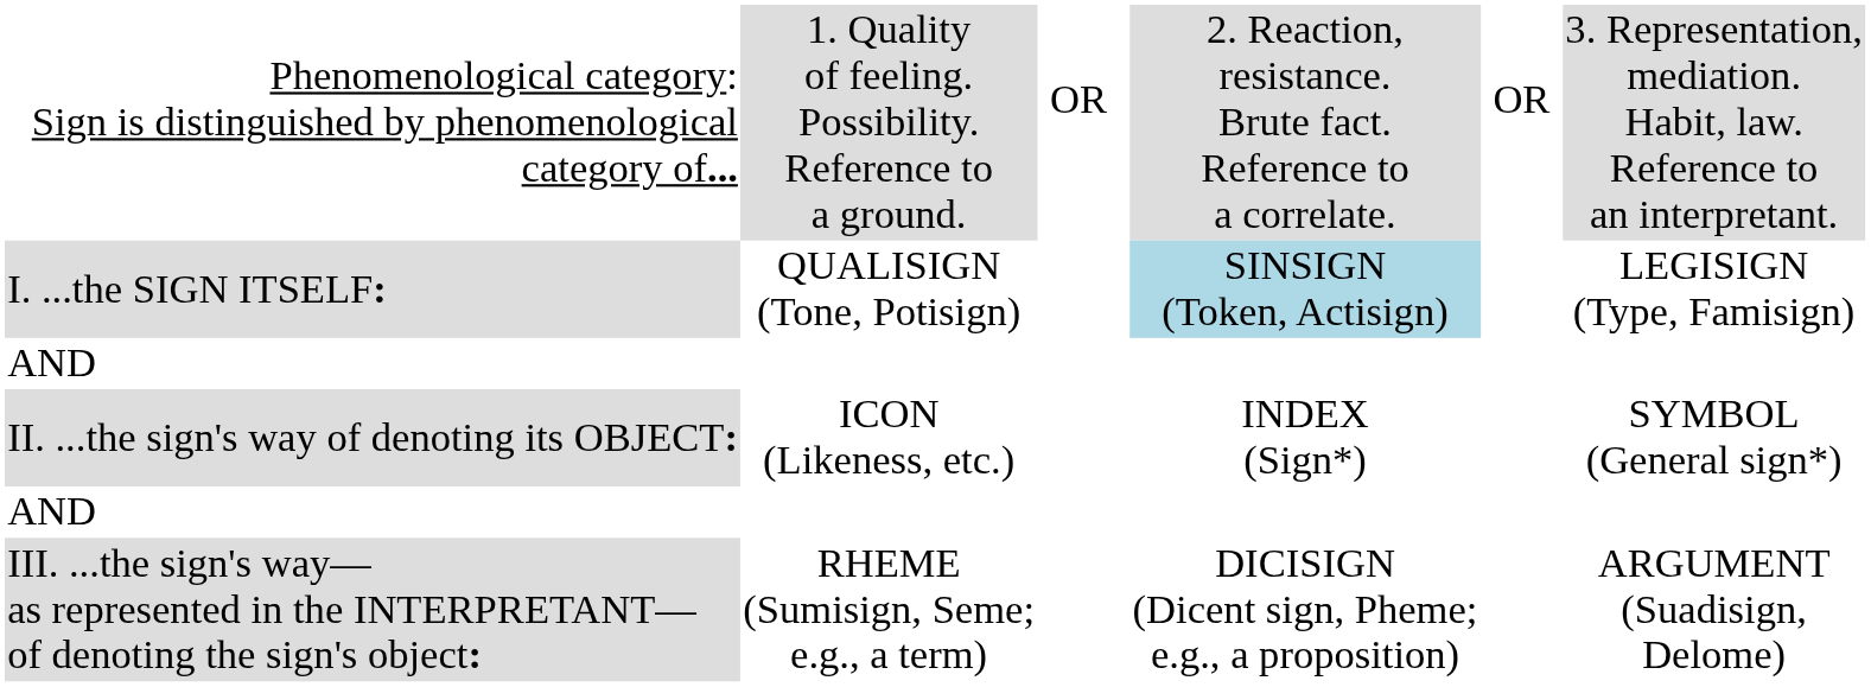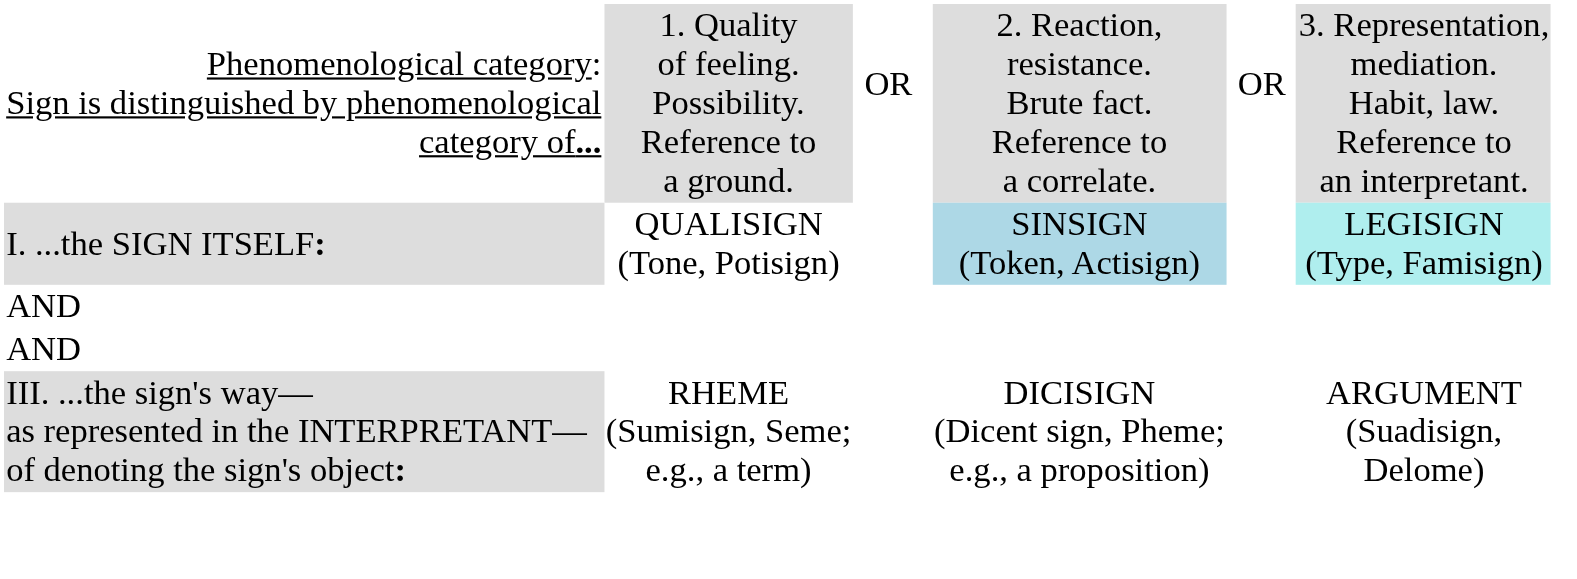 <table style="text-align: center" cellSpacing=0 border=0>
 <tr>
 <td align=right><u>Phenomenological category</u><span>:</span><br><u>Sign is distinguished by phenomenological <br>category of<strong><span>...</span></strong></u></td>
 <th abbr="quality" style="BACKGROUND: #ddd;FONT-WEIGHT:normal">1. Quality <br>of feeling. <br>Possibility. <br>Reference to <br>a ground.</th>
 <td> OR  <br><br></td>
 <th abbr="reaction" style="BACKGROUND: #ddd;FONT-WEIGHT:normal">2. Reaction, <br>resistance. <br>Brute fact. <br>Reference to <br>a correlate.</th>
 <td> OR  <br><br></td>
 <th abbr="representation" style="BACKGROUND: #ddd;FONT-WEIGHT:normal">3. Representation, <br>mediation. <br>Habit, law. <br>Reference to <br>an interpretant.</th>
 </tr>
 <tr align=middle>
 <th abbr="By sign's category." style="BACKGROUND: #ddd;FONT-WEIGHT:normal" align=left>I. ...the SIGN ITSELF<strong>:</strong></th>
 <td>QUALISIGN<br>(Tone, Potisign)</td>
 <td>  </td>
 <td style="background: lightblue;">SINSIGN<br>(Token, Actisign)</td>
 <td>  </td>
-<td>LEGISIGN<br>(Type, Famisign)</td>
+<td style="background: paleturquoise;">LEGISIGN<br>(Type, Famisign)</td>
 </tr>
 <tr align=middle>
 <td align=left>AND</td>
 <td colspan=5 title="One line from qualisign down to icon. Two lines from sinsign, down to icon and index. Three lines from legisign down to icon, index, and symbol."></td>
-</tr>
-<tr align=middle>
-<th abbr="By category of sign's reference to object." style="BACKGROUND: #ddd;font-weight:normal" align=left>II. ...the sign's way of denoting its OBJECT<strong>:</strong></th>
-<td>ICON <br>(Likeness, etc.)</td>
-<td>  </td>
-<td>INDEX<br>(Sign<span>*</span>)</td>
-<td>  </td>
-<td>SYMBOL<br>(General sign<span>*</span>)</td>
 </tr>
 <tr align=middle>
 <td align=left>AND</td>
 <td colspan=5 title="One line from icon down to rheme. Two lines from index, down to dicisign and rheme. Three lines from symbol, down to rheme, dicisign, and argument."></td>
 </tr>
 <tr align=middle>
 <th abbr="By category attributed by interpretant." style="BACKGROUND: #ddd;font-weight:normal" align=left rowSpan=2>III. ...the sign's way—<br>as represented in the INTERPRETANT—<br>of denoting the sign's object<strong>:</strong></th>
 <td>RHEME<br>(Sumisign, Seme; <br>e.g., a term)</td>
 <td>  <br></td>
 <td>DICISIGN<br>(Dicent sign, Pheme; <br>e.g., a proposition)</td>
 <td>  <br></td>
 <td>ARGUMENT <br>(Suadisign, <br>Delome)</td>
 </tr>
 </table>
